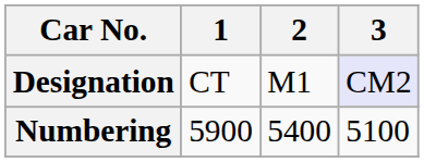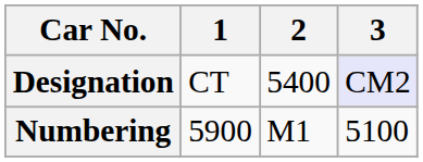 <table class="wikitable">
 <tr>
 <th>Car No.</th>
 <th>1</th>
 <th>2</th>
 <th>3</th>
 </tr>
 <tr>
 <th>Designation</th>
 <td>CT</td>
-<td>M1</td>
+<td>5400</td>
 <td style="background: lavender;">CM2</td>
 </tr>
 <tr>
 <th>Numbering</th>
 <td>5900</td>
-<td>5400</td>
+<td>M1</td>
 <td>5100</td>
 </tr>
 </table>
